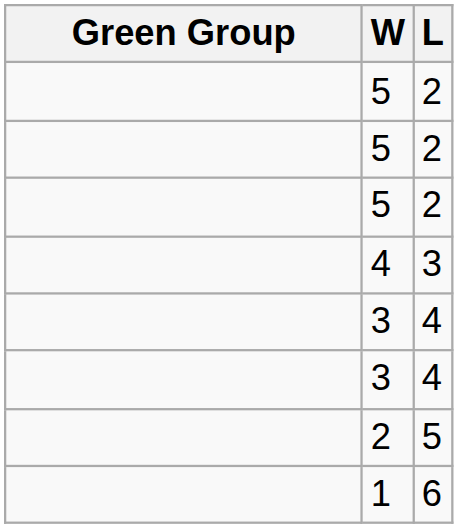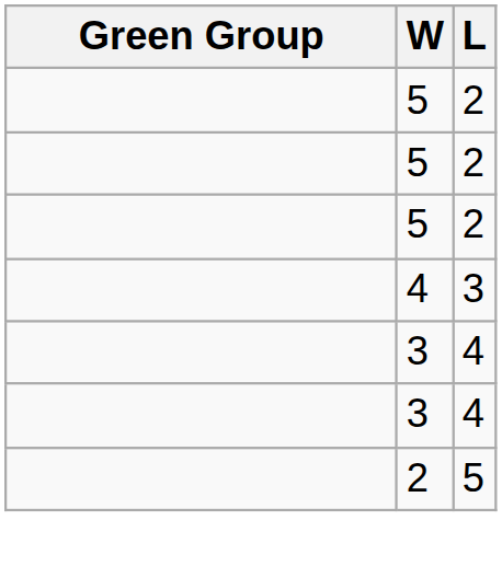 <table class="wikitable">
 <tr>
 <th width=150>Green Group</th>
 <th>W</th>
 <th>L</th>
 </tr>
 <tr>
 <td></td>
 <td>5</td>
 <td>2</td>
 </tr>
 <tr>
 <td></td>
 <td>5</td>
 <td>2</td>
 </tr>
 <tr>
 <td></td>
 <td>5</td>
 <td>2</td>
 </tr>
 <tr>
 <td></td>
 <td>4</td>
 <td>3</td>
 </tr>
 <tr>
 <td></td>
 <td>3</td>
 <td>4</td>
 </tr>
 <tr>
 <td></td>
 <td>3</td>
 <td>4</td>
 </tr>
 <tr>
 <td></td>
 <td>2</td>
 <td>5</td>
 </tr>
-<tr>
-<td></td>
-<td>1</td>
-<td>6</td>
-</tr>
 </table>
